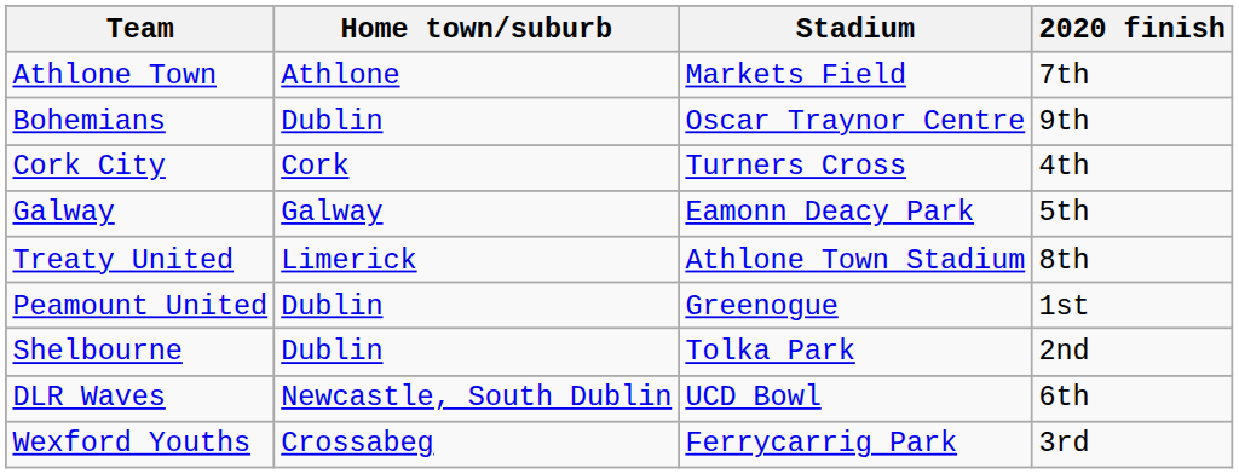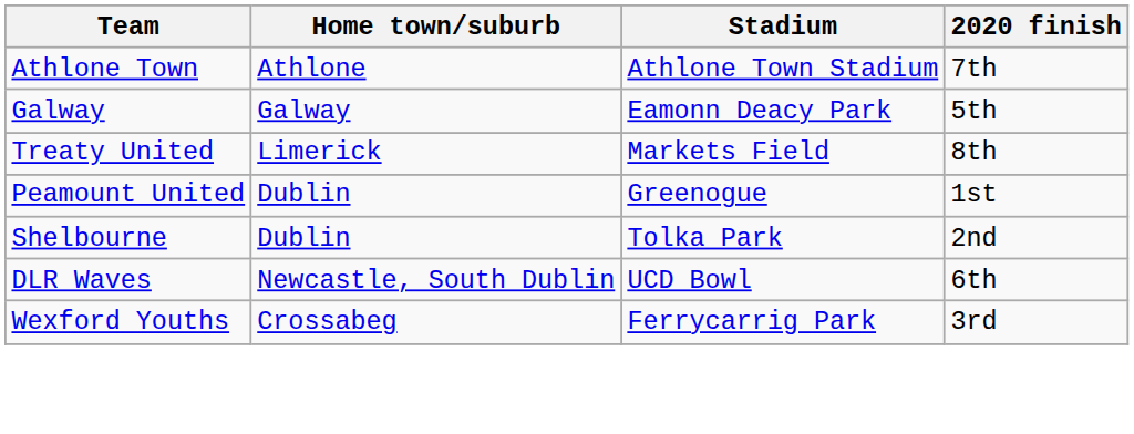 <table class="wikitable sortable">
 <tr>
 <th>Team</th>
 <th>Home town/suburb</th>
 <th>Stadium</th>
 <th>2020 finish</th>
 </tr>
 <tr>
 <td><a href='#'>Athlone Town</a></td>
 <td><a href='#'>Athlone</a></td>
-<td><a href='#'>Markets Field</a></td>
+<td><a href='#'>Athlone Town Stadium</a></td>
 <td>7th</td>
-</tr>
-<tr>
-<td><a href='#'>Bohemians</a></td>
-<td><a href='#'>Dublin</a> </td>
-<td><a href='#'>Oscar Traynor Centre</a></td>
-<td>9th</td>
-</tr>
-<tr>
-<td><a href='#'>Cork City</a></td>
-<td><a href='#'>Cork</a></td>
-<td><a href='#'>Turners Cross</a></td>
-<td>4th</td>
 </tr>
 <tr>
 <td><a href='#'>Galway</a></td>
 <td><a href='#'>Galway</a></td>
 <td><a href='#'>Eamonn Deacy Park</a></td>
 <td>5th</td>
 </tr>
 <tr>
 <td><a href='#'>Treaty United</a></td>
 <td><a href='#'>Limerick</a></td>
-<td><a href='#'>Athlone Town Stadium</a></td>
+<td><a href='#'>Markets Field</a></td>
 <td>8th</td>
 </tr>
 <tr>
 <td><a href='#'>Peamount United</a></td>
 <td><a href='#'>Dublin</a> </td>
 <td><a href='#'>Greenogue</a></td>
 <td>1st</td>
 </tr>
 <tr>
 <td><a href='#'>Shelbourne</a></td>
 <td><a href='#'>Dublin</a> </td>
 <td><a href='#'>Tolka Park</a></td>
 <td>2nd</td>
 </tr>
 <tr>
 <td><a href='#'>DLR Waves</a></td>
 <td><a href='#'>Newcastle, South Dublin</a></td>
 <td><a href='#'>UCD Bowl</a></td>
 <td>6th</td>
 </tr>
 <tr>
 <td><a href='#'>Wexford Youths</a></td>
 <td><a href='#'>Crossabeg</a></td>
 <td><a href='#'>Ferrycarrig Park</a></td>
 <td>3rd</td>
 </tr>
 </table>
